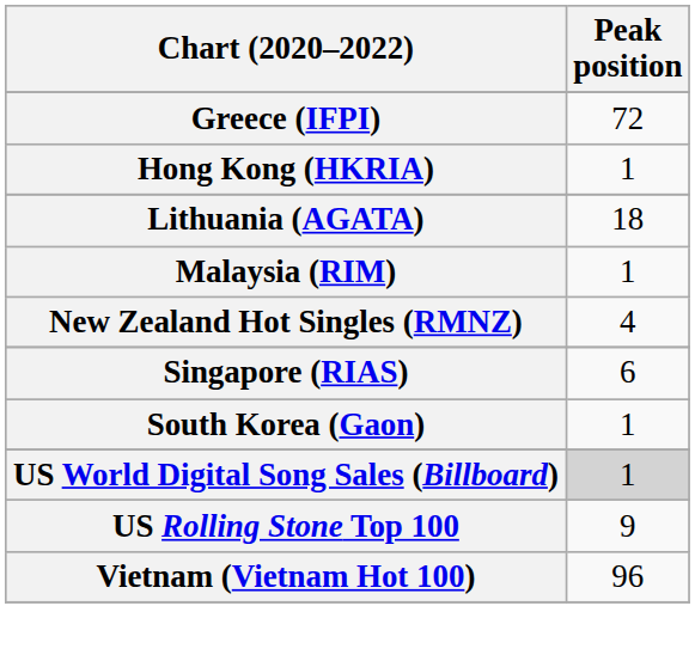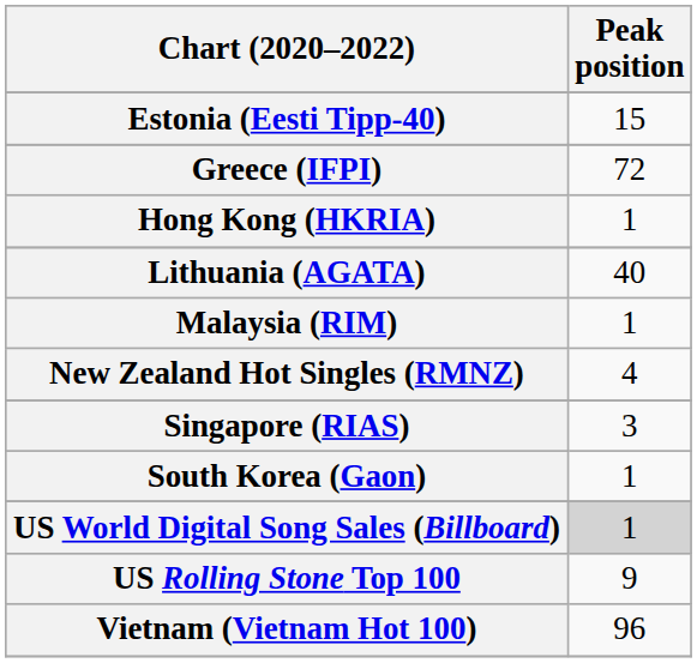 <table class="wikitable sortable plainrowheaders" style="text-align:center">
 <tr>
 <th scope="col">Chart (2020–2022)</th>
 <th scope="col">Peak<br>position</th>
 </tr>
 <tr>
 </tr>
 <tr>
 </tr>
 <tr>
 </tr>
 <tr>
+</tr>
+<tr>
+<th scope="row">Estonia (<a href='#'>Eesti Tipp-40</a>)</th>
+<td>15</td>
 </tr>
 <tr>
 </tr>
 <tr>
 <th scope="row">Greece (<a href='#'>IFPI</a>)</th>
 <td>72</td>
 </tr>
 <tr>
 <th scope="row">Hong Kong (<a href='#'>HKRIA</a>)</th>
 <td>1</td>
 </tr>
 <tr>
 </tr>
 <tr>
 </tr>
 <tr>
 </tr>
 <tr>
 </tr>
 <tr>
 <th scope="row">Lithuania (<a href='#'>AGATA</a>)</th>
-<td>18</td>
+<td>40</td>
 </tr>
 <tr>
 <th scope="row">Malaysia (<a href='#'>RIM</a>)</th>
 <td>1</td>
 </tr>
 <tr>
 <th scope="row">New Zealand Hot Singles (<a href='#'>RMNZ</a>)</th>
 <td>4</td>
 </tr>
 <tr>
 </tr>
 <tr>
 <th scope="row">Singapore (<a href='#'>RIAS</a>)</th>
-<td>6</td>
+<td>3</td>
 </tr>
 <tr>
 <th scope="row">South Korea (<a href='#'>Gaon</a>)</th>
 <td>1</td>
 </tr>
 <tr>
 </tr>
 <tr>
 </tr>
 <tr>
 </tr>
 <tr>
 <th scope="row">US <a href='#'>World Digital Song Sales</a> (<em><a href='#'>Billboard</a></em>)</th>
 <td style="background: lightgrey;">1</td>
 </tr>
 <tr>
 <th scope="row">US <a href='#'><em>Rolling Stone</em> Top 100</a></th>
 <td>9</td>
 </tr>
 <tr>
 <th scope="row">Vietnam (<a href='#'>Vietnam Hot 100</a>)</th>
 <td>96</td>
 </tr>
 <tr>
 </tr>
 </table>
